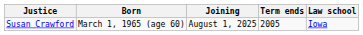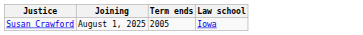 <table class="wikitable sortable">
 <tr>
 <th>Justice</th>
-<th>Born</th>
 <th>Joining</th>
 <th>Term ends</th>
 <th>Law school</th>
 </tr>
 <tr>
 <td><a href='#'>Susan Crawford</a></td>
-<td>March 1, 1965 (age 60)</td>
 <td>August 1, 2025</td>
 <td>2005</td>
 <td><a href='#'>Iowa</a></td>
 </tr>
 </table>
